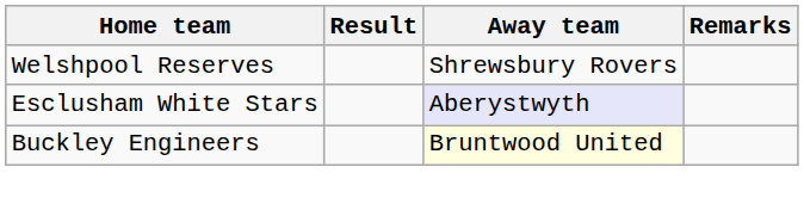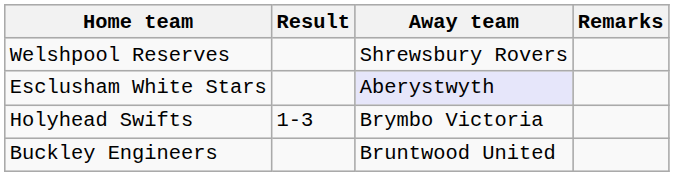 <table class="wikitable">
 <tr>
 <th>Home team</th>
 <th>Result</th>
 <th>Away team</th>
 <th>Remarks</th>
 </tr>
 <tr>
 <td>Welshpool Reserves</td>
 <td></td>
 <td> Shrewsbury Rovers</td>
 <td></td>
 </tr>
 <tr>
 <td>Esclusham White Stars</td>
 <td></td>
 <td style="background: lavender;">Aberystwyth</td>
 <td></td>
 </tr>
 <tr>
+<td>Holyhead Swifts</td>
+<td>1-3</td>
+<td>Brymbo Victoria</td>
+<td></td>
+</tr>
+<tr>
 <td>Buckley Engineers</td>
 <td></td>
-<td style="background: lightyellow;"> Bruntwood United</td>
+<td> Bruntwood United</td>
 <td></td>
 </tr>
 </table>
